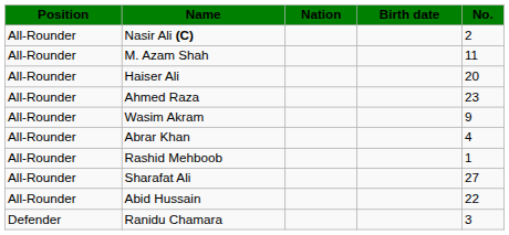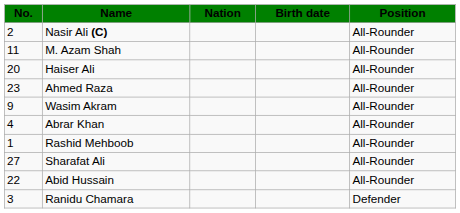 <table class="wikitable" style="width:70%;">
 <tr>
-<th style="background:Green; color:Black; text-align:center;">Position</th>
+<th style="background:Green; color:Black; text-align:center;">No.</th>
 <th style="background:Green; color:Black; text-align:center;">Name</th>
 <th style="background:Green; color:Black; text-align:center;">Nation</th>
 <th style="background:Green; color:Black; text-align:center;">Birth date</th>
-<th style="background:Green; color:Black; text-align:center;">No.</th>
+<th style="background:Green; color:Black; text-align:center;">Position</th>
 </tr>
 <tr>
-<td>All-Rounder</td>
+<td>2</td>
 <td>Nasir Ali <strong>(C)</strong></td>
 <td style="text-align:center"></td>
 <td></td>
-<td>2</td>
+<td>All-Rounder</td>
 </tr>
 <tr>
-<td>All-Rounder</td>
+<td>11</td>
 <td>M. Azam Shah</td>
 <td style="text-align:center"></td>
 <td></td>
-<td>11</td>
+<td>All-Rounder</td>
 </tr>
 <tr>
-<td>All-Rounder</td>
+<td>20</td>
 <td>Haiser Ali</td>
 <td style="text-align:center"></td>
 <td></td>
-<td>20</td>
+<td>All-Rounder</td>
 </tr>
 <tr>
-<td>All-Rounder</td>
+<td>23</td>
 <td>Ahmed Raza</td>
 <td style="text-align:center"></td>
 <td></td>
-<td>23</td>
+<td>All-Rounder</td>
 </tr>
 <tr>
-<td>All-Rounder</td>
+<td>9</td>
 <td>Wasim Akram</td>
 <td style="text-align:center"></td>
 <td></td>
-<td>9</td>
+<td>All-Rounder</td>
 </tr>
 <tr>
-<td>All-Rounder</td>
+<td>4</td>
 <td>Abrar Khan</td>
 <td style="text-align:center"></td>
 <td></td>
-<td>4</td>
+<td>All-Rounder</td>
 </tr>
 <tr>
-<td>All-Rounder</td>
+<td>1</td>
 <td>Rashid Mehboob</td>
 <td style="text-align:center"></td>
 <td></td>
-<td>1</td>
+<td>All-Rounder</td>
 </tr>
 <tr>
-<td>All-Rounder</td>
+<td>27</td>
 <td>Sharafat Ali</td>
 <td style="text-align:center"></td>
 <td></td>
-<td>27</td>
+<td>All-Rounder</td>
 </tr>
 <tr>
-<td>All-Rounder</td>
+<td>22</td>
 <td>Abid Hussain</td>
 <td style="text-align:center"></td>
 <td></td>
-<td>22</td>
+<td>All-Rounder</td>
 </tr>
 <tr>
-<td>Defender</td>
+<td>3</td>
 <td>Ranidu Chamara</td>
 <td style="text-align:center"></td>
 <td></td>
-<td>3</td>
+<td>Defender</td>
 </tr>
 </table>
